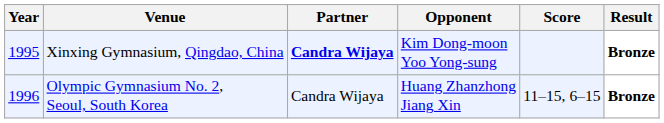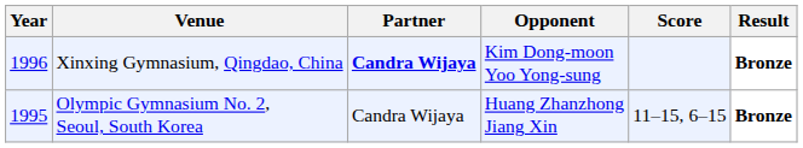 <table class="sortable wikitable" style="font-size: 90%;">
 <tr>
 <th>Year</th>
 <th>Venue</th>
 <th>Partner</th>
 <th>Opponent</th>
 <th>Score</th>
 <th>Result</th>
 </tr>
 <tr style="background:#ECF2FF">
-<td align="center"><a href='#'>1995</a></td>
+<td align="center"><a href='#'>1996</a></td>
 <td align="left">Xinxing Gymnasium, <a href='#'>Qingdao, China</a></td>
 <td align="left"><strong> <a href='#'>Candra Wijaya</a></strong></td>
 <td align="left"> <a href='#'>Kim Dong-moon</a> <br>  <a href='#'>Yoo Yong-sung</a></td>
 <td align="left"></td>
 <td style="text-align:left; background:white"> <strong>Bronze</strong></td>
 </tr>
 <tr style="background:#ECF2FF">
-<td align="center"><a href='#'>1996</a></td>
+<td align="center"><a href='#'>1995</a></td>
 <td align="left"><a href='#'>Olympic Gymnasium No. 2</a>,<br><a href='#'>Seoul, South Korea</a></td>
 <td align="left"> Candra Wijaya</td>
 <td align="left"> <a href='#'>Huang Zhanzhong</a> <br>  <a href='#'>Jiang Xin</a></td>
 <td align="left">11–15, 6–15</td>
 <td style="text-align:left; background:white"> <strong>Bronze</strong></td>
 </tr>
 </table>
